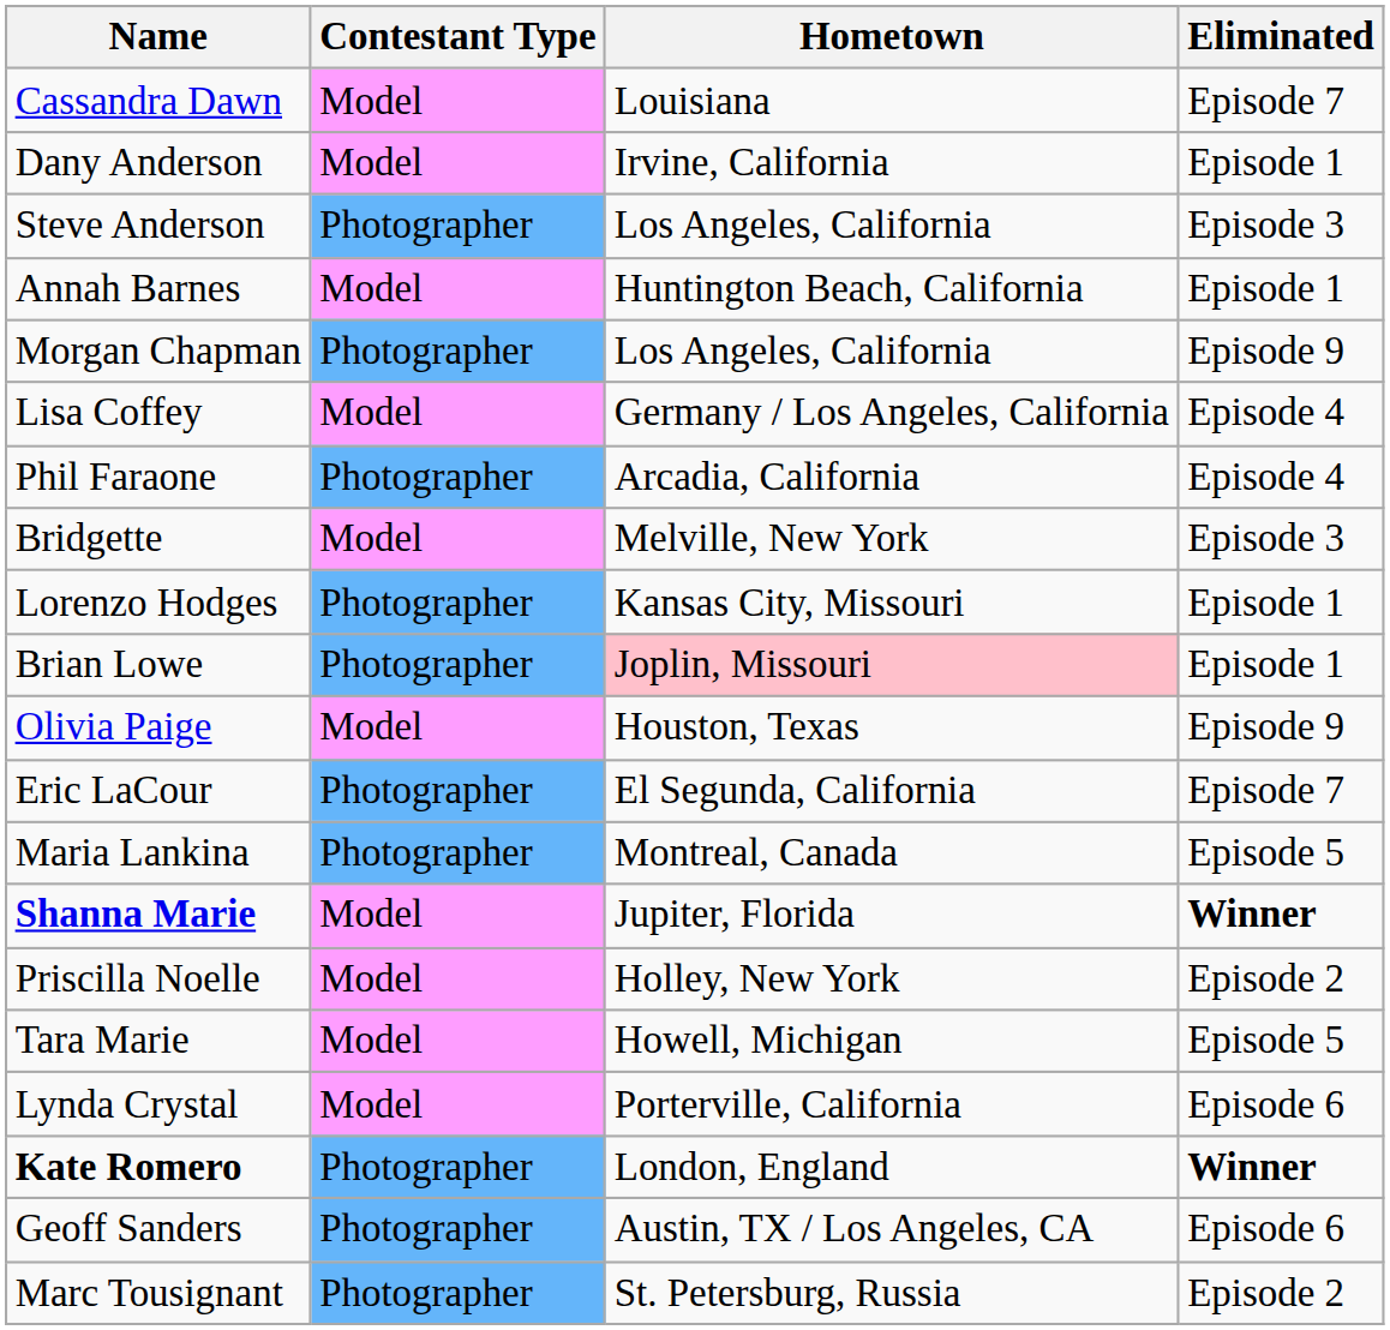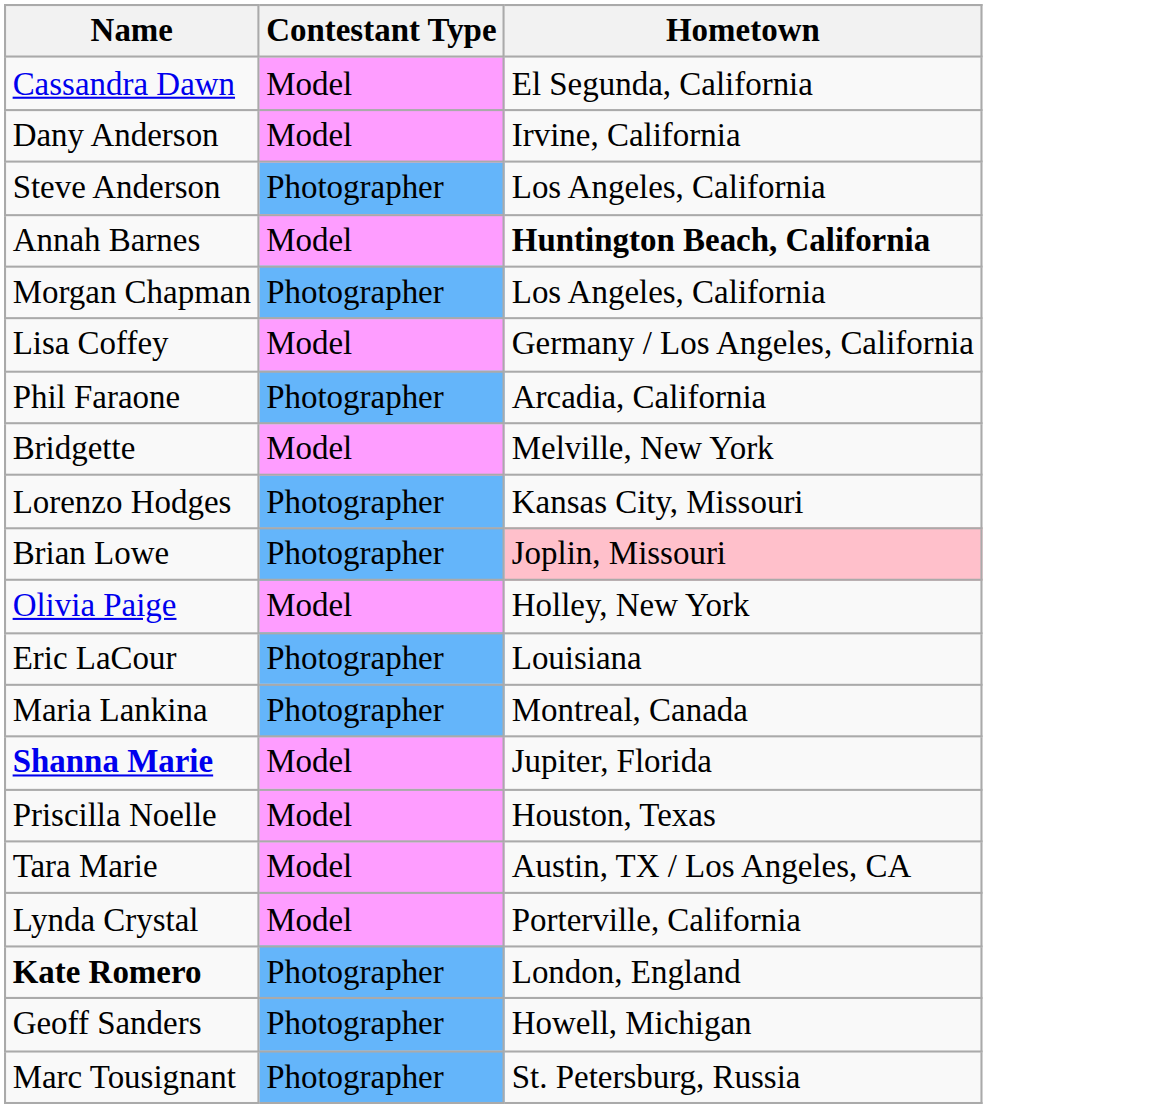 <table class="wikitable sortable">
 <tr>
 <th>Name</th>
 <th>Contestant Type</th>
 <th>Hometown</th>
-<th>Eliminated</th>
 </tr>
 <tr>
 <td><a href='#'>Cassandra Dawn</a></td>
 <td bgcolor="#fe9dff">Model</td>
-<td>Louisiana</td>
-<td>Episode 7</td>
+<td>El Segunda, California</td>
 </tr>
 <tr>
 <td>Dany Anderson</td>
 <td bgcolor="#fe9dff">Model</td>
 <td>Irvine, California</td>
-<td>Episode 1</td>
 </tr>
 <tr>
 <td>Steve Anderson</td>
 <td bgcolor="#64b5fa">Photographer</td>
 <td>Los Angeles, California</td>
-<td>Episode 3</td>
 </tr>
 <tr>
 <td>Annah Barnes</td>
 <td bgcolor="#fe9dff">Model</td>
-<td>Huntington Beach, California</td>
-<td>Episode 1</td>
+<td><strong>Huntington Beach, California</strong></td>
 </tr>
 <tr>
 <td>Morgan Chapman</td>
 <td bgcolor="#64b5fa">Photographer</td>
 <td>Los Angeles, California</td>
-<td>Episode 9</td>
 </tr>
 <tr>
 <td>Lisa Coffey</td>
 <td bgcolor="#fe9dff">Model</td>
 <td>Germany / Los Angeles, California</td>
-<td>Episode 4</td>
 </tr>
 <tr>
 <td>Phil Faraone</td>
 <td bgcolor="#64b5fa">Photographer</td>
 <td>Arcadia, California</td>
-<td>Episode 4</td>
 </tr>
 <tr>
 <td>Bridgette</td>
 <td bgcolor="#fe9dff">Model</td>
 <td>Melville, New York</td>
-<td>Episode 3</td>
 </tr>
 <tr>
 <td>Lorenzo Hodges</td>
 <td bgcolor="#64b5fa">Photographer</td>
 <td>Kansas City, Missouri</td>
-<td>Episode 1</td>
 </tr>
 <tr>
 <td>Brian Lowe</td>
 <td bgcolor="#64b5fa">Photographer</td>
 <td style="background: pink;">Joplin, Missouri</td>
-<td>Episode 1</td>
 </tr>
 <tr>
 <td><a href='#'>Olivia Paige</a></td>
 <td bgcolor="#fe9dff">Model</td>
-<td>Houston, Texas</td>
-<td>Episode 9</td>
+<td>Holley, New York</td>
 </tr>
 <tr>
 <td>Eric LaCour</td>
 <td bgcolor="#64b5fa">Photographer</td>
-<td>El Segunda, California</td>
-<td>Episode 7</td>
+<td>Louisiana</td>
 </tr>
 <tr>
 <td>Maria Lankina</td>
 <td bgcolor="#64b5fa">Photographer</td>
 <td>Montreal, Canada</td>
-<td>Episode 5</td>
 </tr>
 <tr>
 <td><strong><a href='#'>Shanna Marie</a></strong></td>
 <td bgcolor="#fe9dff">Model</td>
 <td>Jupiter, Florida</td>
-<td><strong>Winner</strong></td>
 </tr>
 <tr>
 <td>Priscilla Noelle</td>
 <td bgcolor="#fe9dff">Model</td>
-<td>Holley, New York</td>
-<td>Episode 2</td>
+<td>Houston, Texas</td>
 </tr>
 <tr>
 <td>Tara Marie</td>
 <td bgcolor="#fe9dff">Model</td>
-<td>Howell, Michigan</td>
-<td>Episode 5</td>
+<td>Austin, TX / Los Angeles, CA</td>
 </tr>
 <tr>
 <td>Lynda Crystal</td>
 <td bgcolor="#fe9dff">Model</td>
 <td>Porterville, California</td>
-<td>Episode 6</td>
 </tr>
 <tr>
 <td><strong>Kate Romero</strong></td>
 <td bgcolor="#64b5fa">Photographer</td>
 <td>London, England</td>
-<td><strong>Winner</strong></td>
 </tr>
 <tr>
 <td>Geoff Sanders</td>
 <td bgcolor="#64b5fa">Photographer</td>
-<td>Austin, TX / Los Angeles, CA</td>
-<td>Episode 6</td>
+<td>Howell, Michigan</td>
 </tr>
 <tr>
 <td>Marc Tousignant</td>
 <td bgcolor="#64b5fa">Photographer</td>
 <td>St. Petersburg, Russia</td>
-<td>Episode 2</td>
 </tr>
 </table>
